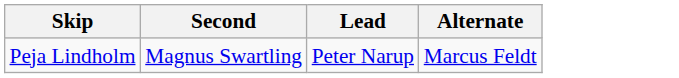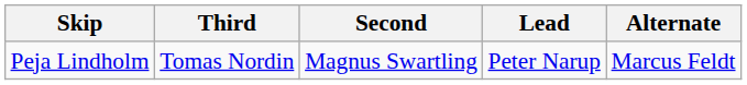 <table class="wikitable">
 <tr>
 <th>Skip</th>
+<th>Third</th>
 <th>Second</th>
 <th>Lead</th>
 <th>Alternate</th>
 </tr>
 <tr>
 <td><a href='#'>Peja Lindholm</a></td>
+<td><a href='#'>Tomas Nordin</a></td>
 <td><a href='#'>Magnus Swartling</a></td>
 <td><a href='#'>Peter Narup</a></td>
 <td><a href='#'>Marcus Feldt</a></td>
 </tr>
 </table>
